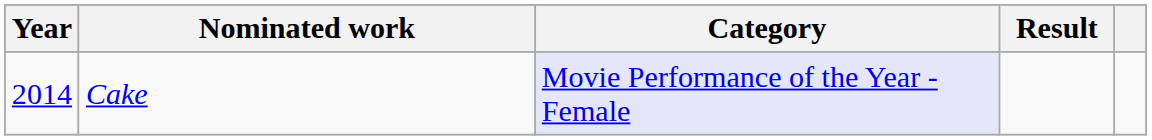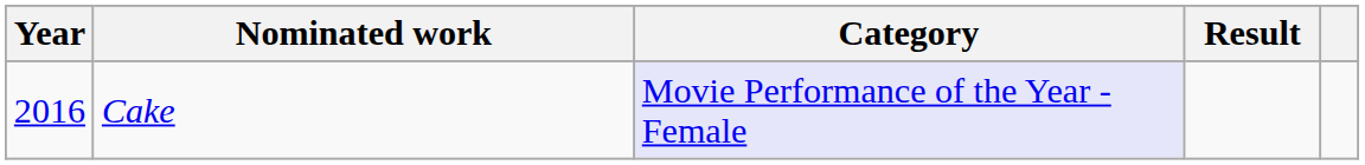 <table class="wikitable sortable">
 <tr>
 <th scope="col" style="width:1em;">Year</th>
 <th scope="col" style="width:39em;">Nominated work</th>
 <th scope="col" style="width:39em;">Category</th>
 <th scope="col" style="width:5em;">Result</th>
 <th scope="col" style="width:2em;" class="unsortable"></th>
 </tr>
 <tr>
-<td><a href='#'>2014</a></td>
+<td><a href='#'>2016</a></td>
 <td><em><a href='#'>Cake</a></em></td>
 <td style="background: lavender;"><a href='#'>Movie Performance of the Year - Female</a></td>
 <td></td>
 <td></td>
 </tr>
 </table>
